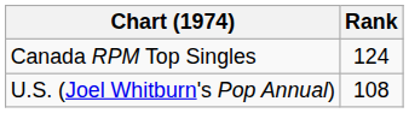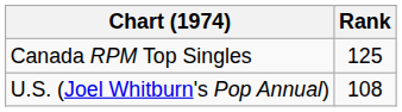 <table class="wikitable sortable">
 <tr>
 <th align="left">Chart (1974)</th>
 <th style="text-align:center;">Rank</th>
 </tr>
 <tr>
 <td>Canada <em>RPM</em> Top Singles </td>
-<td style="text-align:center;">124</td>
+<td style="text-align:center;">125</td>
 </tr>
 <tr>
 <td>U.S. (<a href='#'>Joel Whitburn</a>'s <em>Pop Annual</em>)</td>
 <td style="text-align:center;">108</td>
 </tr>
 </table>
